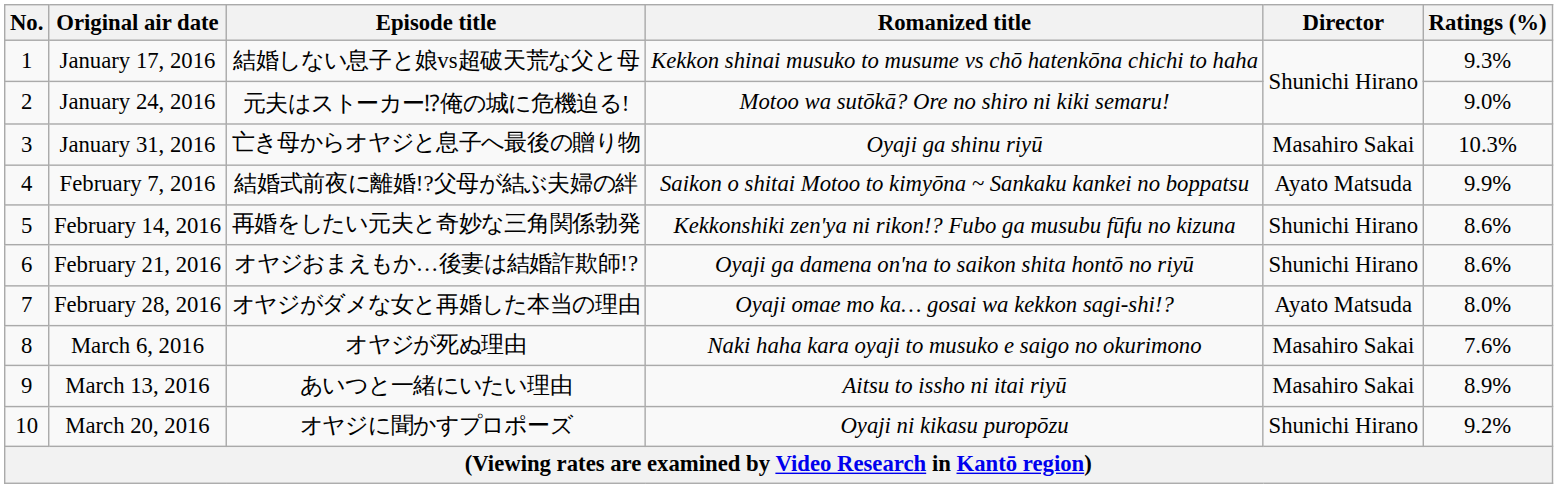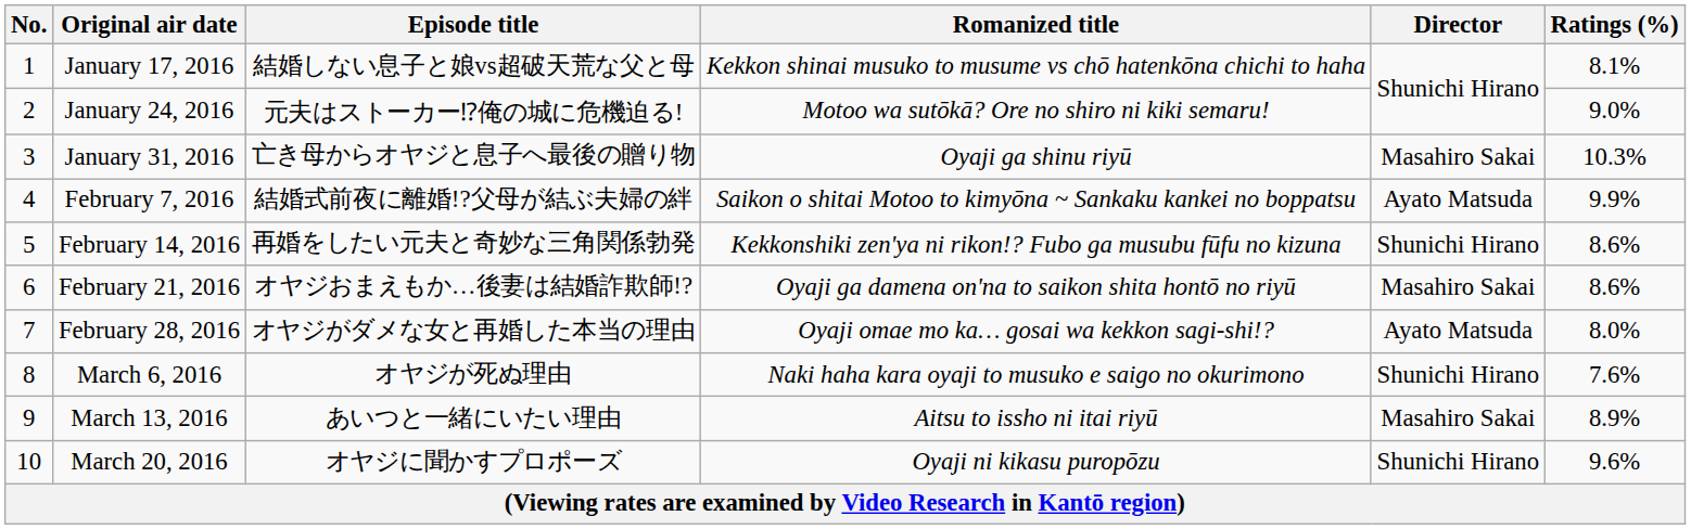 <table class="wikitable" style="text-align:center;">
 <tr>
 <th>No.</th>
 <th>Original air date</th>
 <th>Episode title</th>
 <th>Romanized title</th>
 <th>Director</th>
 <th>Ratings (%)</th>
 </tr>
 <tr>
 <td>1</td>
 <td>January 17, 2016</td>
 <td>結婚しない息子と娘vs超破天荒な父と母</td>
 <td><em>Kekkon shinai musuko to musume vs chō hatenkōna chichi to haha</em></td>
 <td rowspan="2">Shunichi Hirano</td>
-<td>9.3%</td>
+<td>8.1%</td>
 </tr>
 <tr>
 <td>2</td>
 <td>January 24, 2016</td>
 <td>元夫はストーカー⁉︎俺の城に危機迫る!</td>
 <td><em>Motoo wa sutōkā? ︎Ore no shiro ni kiki semaru!</em></td>
 <td>9.0%</td>
 </tr>
 <tr>
 <td>3</td>
 <td>January 31, 2016</td>
 <td>亡き母からオヤジと息子へ最後の贈り物</td>
 <td><em>Oyaji ga shinu riyū</em></td>
 <td>Masahiro Sakai</td>
 <td>10.3%</td>
 </tr>
 <tr>
 <td>4</td>
 <td>February 7, 2016</td>
 <td>結婚式前夜に離婚!?父母が結ぶ夫婦の絆</td>
 <td><em>Saikon o shitai Motoo to kimyōna ~ Sankaku kankei no boppatsu</em></td>
 <td>Ayato Matsuda</td>
 <td>9.9%</td>
 </tr>
 <tr>
 <td>5</td>
 <td>February 14, 2016</td>
 <td>再婚をしたい元夫と奇妙な三角関係勃発</td>
 <td><em>Kekkonshiki zen'ya ni rikon!? Fubo ga musubu fūfu no kizuna</em></td>
 <td>Shunichi Hirano</td>
 <td>8.6%</td>
 </tr>
 <tr>
 <td>6</td>
 <td>February 21, 2016</td>
 <td>オヤジおまえもか…後妻は結婚詐欺師!?</td>
 <td><em>Oyaji ga damena on'na to saikon shita hontō no riyū</em></td>
-<td>Shunichi Hirano</td>
+<td>Masahiro Sakai</td>
 <td>8.6%</td>
 </tr>
 <tr>
 <td>7</td>
 <td>February 28, 2016</td>
 <td>オヤジがダメな女と再婚した本当の理由</td>
 <td><em>Oyaji omae mo ka… gosai wa kekkon sagi-shi!?</em></td>
 <td>Ayato Matsuda</td>
 <td>8.0%</td>
 </tr>
 <tr>
 <td>8</td>
 <td>March 6, 2016</td>
 <td>オヤジが死ぬ理由</td>
 <td><em>Naki haha kara oyaji to musuko e saigo no okurimono</em></td>
-<td>Masahiro Sakai</td>
+<td>Shunichi Hirano</td>
 <td><span>7.6%</span></td>
 </tr>
 <tr>
 <td>9</td>
 <td>March 13, 2016</td>
 <td>あいつと一緒にいたい理由</td>
 <td><em>Aitsu to issho ni itai riyū</em></td>
 <td>Masahiro Sakai</td>
 <td>8.9%</td>
 </tr>
 <tr>
 <td>10</td>
 <td>March 20, 2016</td>
 <td>オヤジに聞かすプロポーズ</td>
 <td><em>Oyaji ni kikasu puropōzu</em></td>
 <td>Shunichi Hirano</td>
-<td>9.2%</td>
+<td>9.6%</td>
 </tr>
 <tr>
 <th colspan="6">(Viewing rates are examined by <a href='#'>Video Research</a> in <a href='#'>Kantō region</a>)</th>
 </tr>
 </table>
